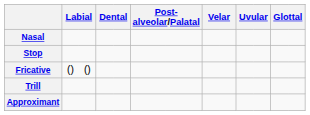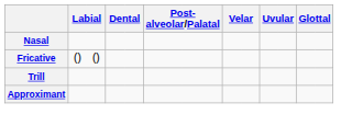 <table class="wikitable" style="text-align: center;">
 <tr style="font-size: 90%;">
 <th></th>
 <th colspan=2><a href='#'>Labial</a></th>
 <th colspan=2><a href='#'>Dental</a></th>
 <th colspan=2><a href='#'>Post-<br>alveolar</a>/<a href='#'>Palatal</a></th>
 <th colspan=2><a href='#'>Velar</a></th>
 <th colspan=2><a href='#'>Uvular</a></th>
 <th colspan=2><a href='#'>Glottal</a></th>
 </tr>
 <tr>
 <th><small><a href='#'>Nasal</a></small></th>
 <td width=20px style="border-right:0;"></td>
 <td width=20px style="border-left:0;"></td>
 <td width=20px style="border-right:0;"></td>
 <td width=20px style="border-left:0;"></td>
 <td colspan=2></td>
 <td width=20px style="border-right:0;"></td>
 <td width=20px style="border-left:0;"></td>
 <td colspan=2></td>
 <td colspan=2></td>
-</tr>
-<tr>
-<th><small><a href='#'>Stop</a></small></th>
-<td style="border-right:0;"></td>
-<td style="border-left:0;"></td>
-<td style="border-right:0;"></td>
-<td style="border-left:0;"></td>
-<td width=20px style="border-right:0;"></td>
-<td width=20px style="border-left:0;"></td>
-<td style="border-right:0;"></td>
-<td style="border-left:0;"></td>
-<td width=20px style="border-right:0;"></td>
-<td width=20px style="border-left:0;"></td>
-<td width=20px style="border-right:0;"></td>
-<td width=20px style="border-left:0;"></td>
 </tr>
 <tr>
 <th><small><a href='#'>Fricative</a></small></th>
 <td style="border-right:0;">()</td>
 <td style="border-left:0;">()</td>
 <td style="border-right:0;"></td>
 <td style="border-left:0;"></td>
 <td style="border-right:0;"></td>
 <td style="border-left:0;"></td>
 <td colspan=2></td>
 <td style="border-right:0;"></td>
 <td style="border-left:0;"></td>
 <td style="border-right:0;"></td>
 <td style="border-left:0;"></td>
 </tr>
 <tr>
 <th><small><a href='#'>Trill</a></small></th>
 <td colspan=2></td>
 <td style="border-right:0;"></td>
 <td style="border-left:0;"></td>
 <td colspan=2></td>
 <td colspan=2></td>
 <td colspan=2></td>
 <td colspan=2></td>
 </tr>
 <tr>
 <th><small><a href='#'>Approximant</a></small></th>
 <td colspan=2></td>
 <td style="border-right:0;"></td>
 <td style="border-left:0;"></td>
 <td style="border-right:0;"></td>
 <td style="border-left:0;"></td>
 <td style="border-right:0;"></td>
 <td style="border-left:0;"></td>
 <td colspan=2></td>
 <td colspan=2></td>
 </tr>
 </table>
